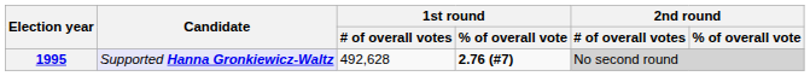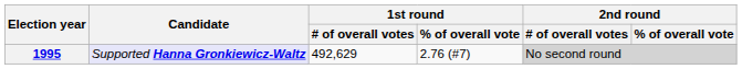 <table class=wikitable>
 <tr>
 <th rowspan=2>Election year</th>
 <th rowspan=2>Candidate</th>
 <th colspan=2>1st round</th>
 <th colspan=2>2nd round</th>
 </tr>
 <tr>
 <th># of overall votes</th>
 <th>% of overall vote</th>
 <th># of overall votes</th>
 <th>% of overall vote</th>
 </tr>
 <tr>
 <th><a href='#'>1995</a></th>
 <td style="background: lavender;"><em>Supported <strong><a href='#'>Hanna Gronkiewicz-Waltz</a><strong><em></td>
-<td>492,628</td>
-<td><strong>2.76 (#7)</strong></td>
+<td>492,629</td>
+<td>2.76 (#7)</td>
 <td colspan=2 style="background:lightgrey;">No second round</td>
 </tr>
 </table>
